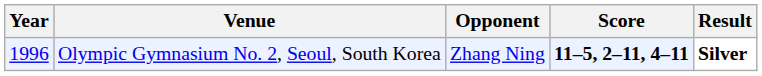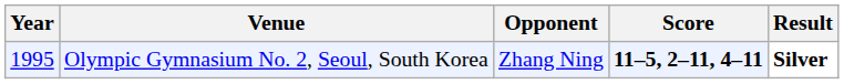 <table class="sortable wikitable" style="font-size: 90%;">
 <tr>
 <th>Year</th>
 <th>Venue</th>
 <th>Opponent</th>
 <th>Score</th>
 <th>Result</th>
 </tr>
 <tr style="background:#ECF2FF">
-<td align="center"><a href='#'>1996</a></td>
+<td align="center"><a href='#'>1995</a></td>
 <td align="left"><a href='#'>Olympic Gymnasium No. 2</a>, <a href='#'>Seoul</a>, South Korea</td>
 <td align="left"> <a href='#'>Zhang Ning</a></td>
 <td align="left"><strong>11–5, 2–11, 4–11</strong></td>
 <td style="text-align:left; background:white"> <strong>Silver</strong></td>
 </tr>
 </table>
